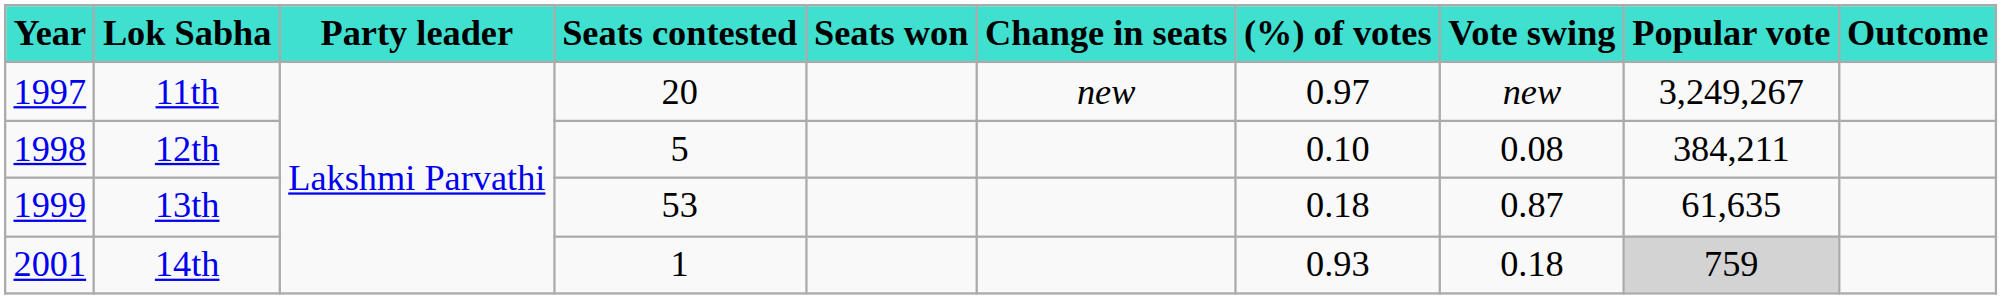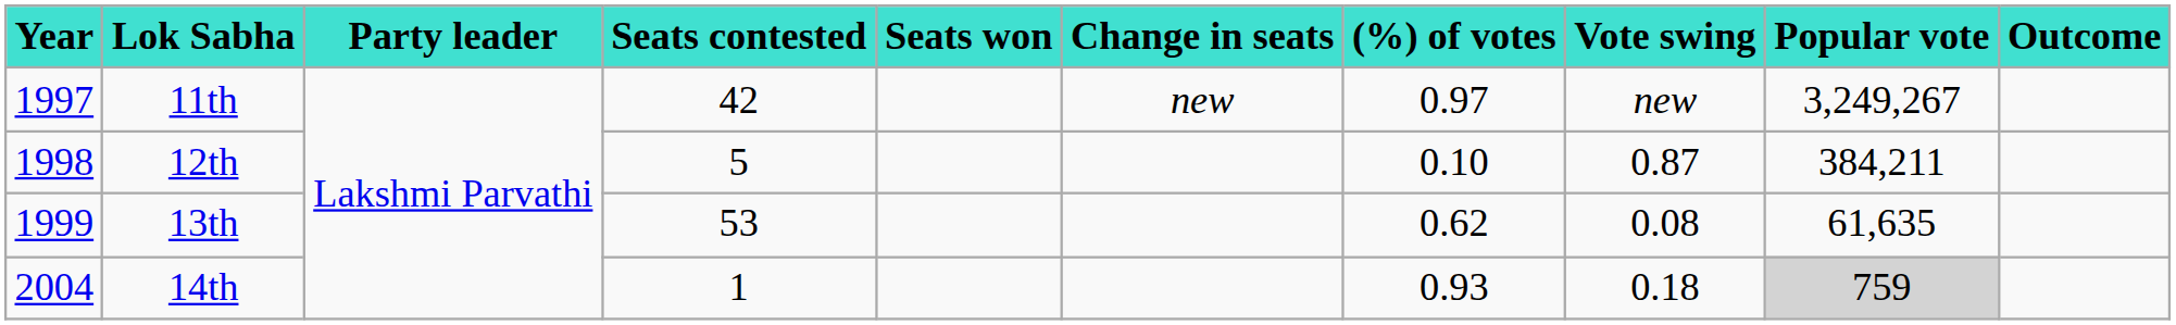 <table class="wikitable sortable" style="text-align:center;">
 <tr>
 <th style="background-color:#40e0d0;color:black">Year</th>
 <th style="background-color:#40e0d0;color:black">Lok Sabha</th>
 <th style="background-color:#40e0d0;color:black">Party leader</th>
 <th style="background-color:#40e0d0;color:black">Seats contested</th>
 <th style="background-color:#40e0d0;color:black">Seats won</th>
 <th style="background-color:#40e0d0;color:black">Change in seats</th>
 <th style="background-color:#40e0d0;color:black">(%) of votes</th>
 <th style="background-color:#40e0d0;color:black">Vote swing</th>
 <th style="background-color:#40e0d0;color:black">Popular vote</th>
 <th style="background-color:#40e0d0;color:black">Outcome</th>
 </tr>
 <tr>
 <td><a href='#'>1997</a></td>
 <td><a href='#'>11th</a></td>
 <td rowspan=4><a href='#'>Lakshmi Parvathi</a></td>
-<td>20</td>
+<td>42</td>
 <td></td>
 <td> <em>new</em></td>
 <td>0.97</td>
 <td> <em>new</em></td>
 <td>3,249,267</td>
 <td></td>
 </tr>
 <tr>
 <td><a href='#'>1998</a></td>
 <td><a href='#'>12th</a></td>
 <td>5</td>
 <td></td>
 <td></td>
 <td>0.10</td>
-<td> 0.08</td>
+<td> 0.87</td>
 <td>384,211</td>
 <td></td>
 </tr>
 <tr>
 <td><a href='#'>1999</a></td>
 <td><a href='#'>13th</a></td>
 <td>53</td>
 <td></td>
 <td></td>
-<td>0.18</td>
-<td> 0.87</td>
+<td>0.62</td>
+<td> 0.08</td>
 <td>61,635</td>
 <td></td>
 </tr>
 <tr>
-<td><a href='#'>2001</a></td>
+<td><a href='#'>2004</a></td>
 <td><a href='#'>14th</a></td>
 <td>1</td>
 <td></td>
 <td></td>
 <td>0.93</td>
 <td> 0.18</td>
 <td style="background: lightgrey;">759</td>
 <td></td>
 </tr>
 </table>
